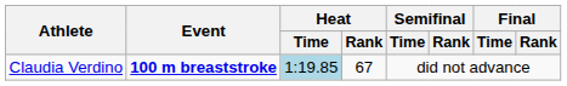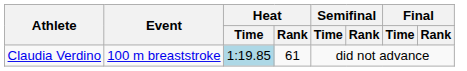 <table class=wikitable style="font-size:90%">
 <tr>
 <th rowspan="2">Athlete</th>
 <th rowspan="2">Event</th>
 <th colspan="2">Heat</th>
 <th colspan="2">Semifinal</th>
 <th colspan="2">Final</th>
 </tr>
 <tr style="font-size:95%">
 <th>Time</th>
 <th>Rank</th>
 <th>Time</th>
 <th>Rank</th>
 <th>Time</th>
 <th>Rank</th>
 </tr>
 <tr align=center>
 <td align=left><a href='#'>Claudia Verdino</a></td>
-<td align=left><strong><a href='#'>100 m breaststroke</a></strong></td>
+<td align=left><a href='#'>100 m breaststroke</a></td>
 <td style="background: lightblue;">1:19.85</td>
-<td>67</td>
+<td>61</td>
 <td colspan=4>did not advance</td>
 </tr>
 </table>
